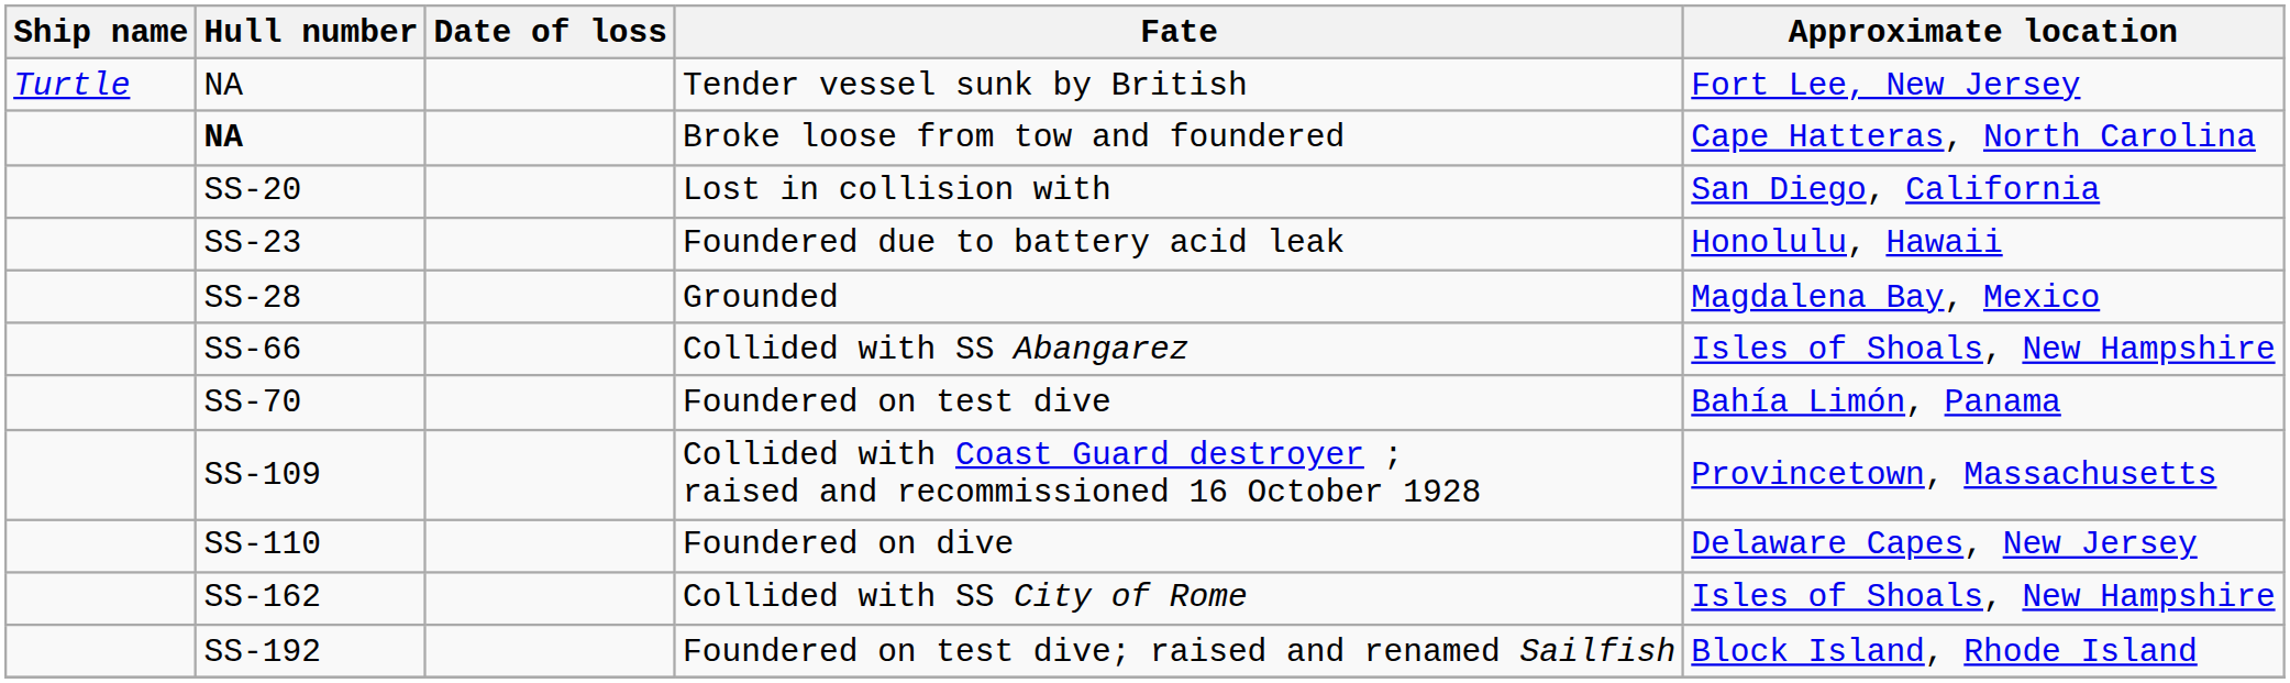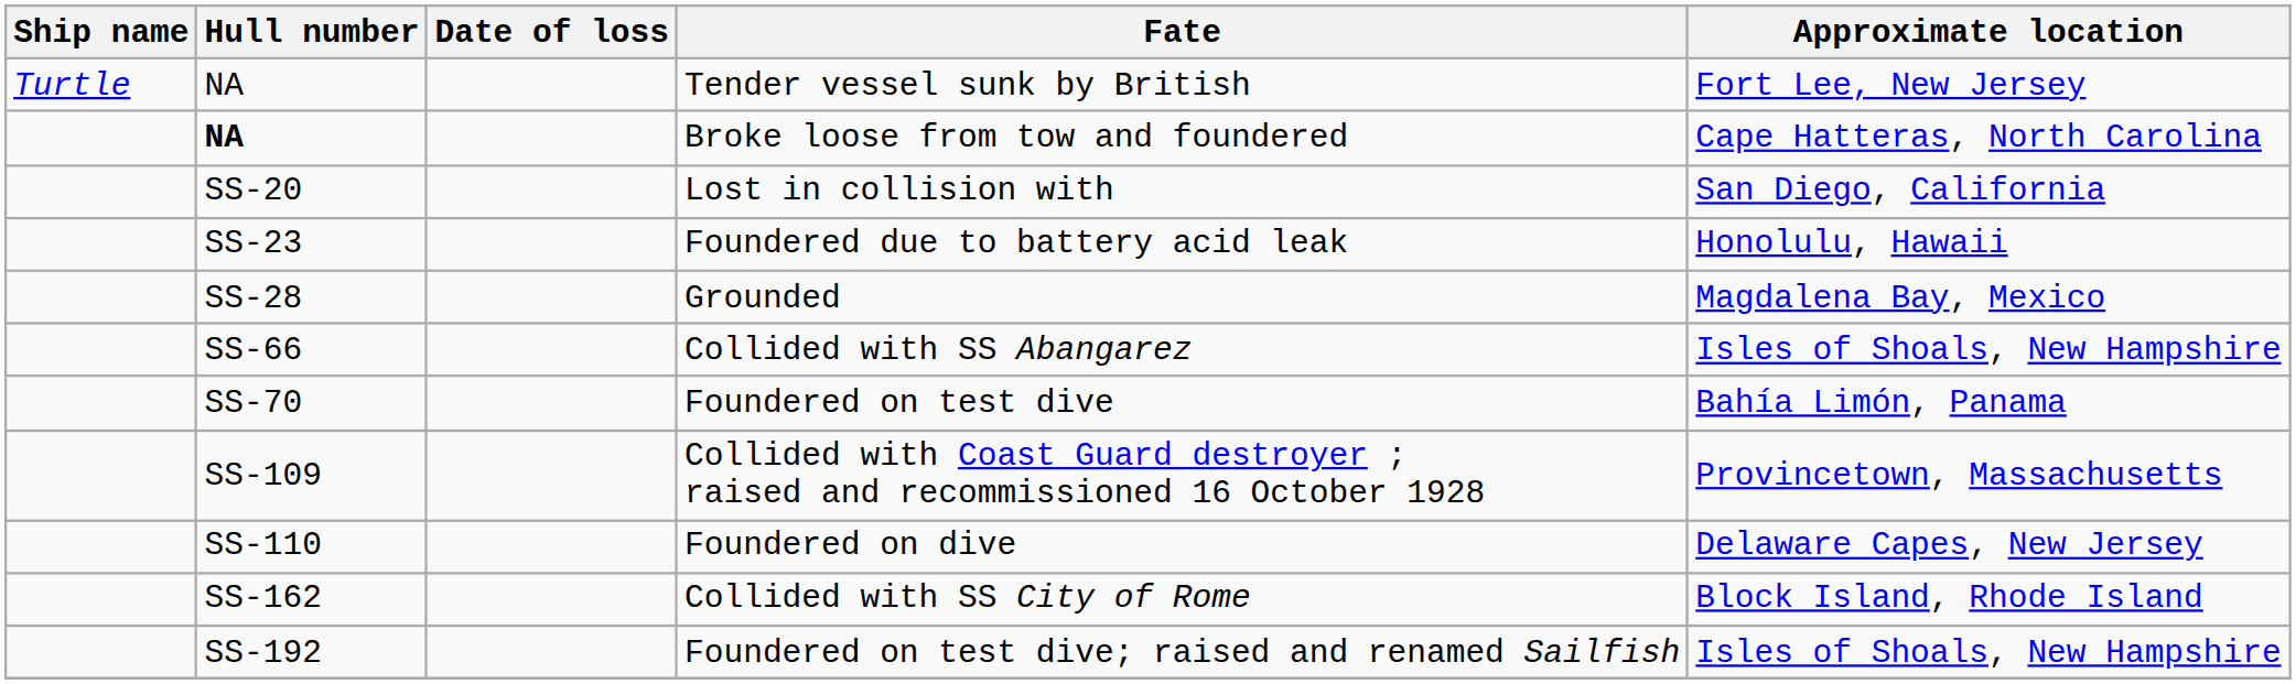 <table class="wikitable sortable">
 <tr>
 <th>Ship name</th>
 <th>Hull number</th>
 <th>Date of loss</th>
 <th>Fate</th>
 <th>Approximate location</th>
 </tr>
 <tr>
 <td><a href='#'><em>Turtle</em></a></td>
 <td>NA</td>
 <td></td>
 <td>Tender vessel sunk by British</td>
 <td><a href='#'>Fort Lee, New Jersey</a></td>
 </tr>
 <tr>
 <td></td>
 <td><strong>NA</strong></td>
 <td></td>
 <td>Broke loose from tow and foundered</td>
 <td><a href='#'>Cape Hatteras</a>, <a href='#'>North Carolina</a></td>
 </tr>
 <tr>
 <td></td>
 <td>SS-20</td>
 <td></td>
 <td>Lost in collision with </td>
 <td><a href='#'>San Diego</a>, <a href='#'>California</a></td>
 </tr>
 <tr>
 <td></td>
 <td>SS-23</td>
 <td></td>
 <td>Foundered due to battery acid leak</td>
 <td><a href='#'>Honolulu</a>, <a href='#'>Hawaii</a></td>
 </tr>
 <tr>
 <td></td>
 <td>SS-28</td>
 <td></td>
 <td>Grounded</td>
 <td><a href='#'>Magdalena Bay</a>, <a href='#'>Mexico</a></td>
 </tr>
 <tr>
 <td></td>
 <td>SS-66</td>
 <td></td>
 <td>Collided with SS <em>Abangarez</em></td>
 <td><a href='#'>Isles of Shoals</a>, <a href='#'>New Hampshire</a></td>
 </tr>
 <tr>
 <td></td>
 <td>SS-70</td>
 <td></td>
 <td>Foundered on test dive</td>
 <td><a href='#'>Bahía Limón</a>, <a href='#'>Panama</a></td>
 </tr>
 <tr>
 <td></td>
 <td>SS-109</td>
 <td></td>
 <td>Collided with <a href='#'>Coast Guard destroyer</a> ;<br>raised and recommissioned 16 October 1928</td>
 <td><a href='#'>Provincetown</a>, <a href='#'>Massachusetts</a></td>
 </tr>
 <tr>
 <td></td>
 <td>SS-110</td>
 <td></td>
 <td>Foundered on dive</td>
 <td><a href='#'>Delaware Capes</a>, <a href='#'>New Jersey</a></td>
 </tr>
 <tr>
 <td></td>
 <td>SS-162</td>
 <td></td>
 <td>Collided with SS <em>City of Rome</em></td>
-<td><a href='#'>Isles of Shoals</a>, <a href='#'>New Hampshire</a></td>
+<td><a href='#'>Block Island</a>, <a href='#'>Rhode Island</a></td>
 </tr>
 <tr>
 <td></td>
 <td>SS-192</td>
 <td></td>
 <td>Foundered on test dive; raised and renamed <em>Sailfish</em></td>
-<td><a href='#'>Block Island</a>, <a href='#'>Rhode Island</a></td>
+<td><a href='#'>Isles of Shoals</a>, <a href='#'>New Hampshire</a></td>
 </tr>
 <tr>
 </tr>
 </table>
